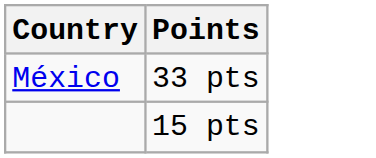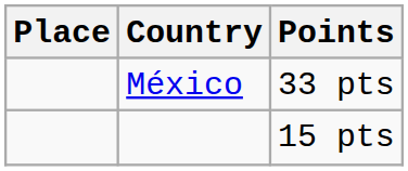 <table class=wikitable>
 <tr>
+<th>Place</th>
 <th>Country</th>
 <th>Points</th>
 </tr>
 <tr>
+<td align=center></td>
 <td> <a href='#'>México</a></td>
 <td>33 pts</td>
 </tr>
 <tr>
+<td align=center></td>
 <td></td>
 <td>15 pts</td>
 </tr>
 </table>
